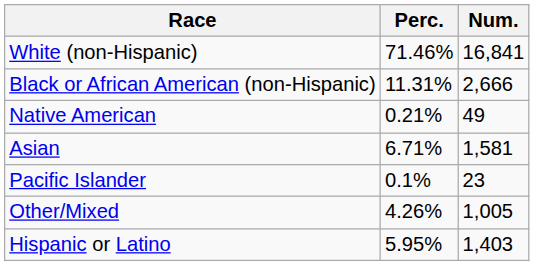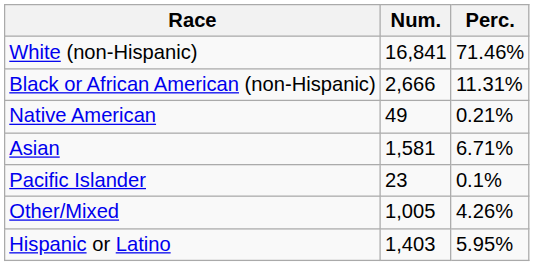 <table class="wikitable">
 <tr>
 <th>Race</th>
+<th>Num.</th>
 <th>Perc.</th>
-<th>Num.</th>
 </tr>
 <tr>
 <td><a href='#'>White</a> (non-Hispanic)</td>
+<td>16,841</td>
 <td>71.46%</td>
-<td>16,841</td>
 </tr>
 <tr>
 <td><a href='#'>Black or African American</a> (non-Hispanic)</td>
+<td>2,666</td>
 <td>11.31%</td>
-<td>2,666</td>
 </tr>
 <tr>
 <td><a href='#'>Native American</a></td>
+<td>49</td>
 <td>0.21%</td>
-<td>49</td>
 </tr>
 <tr>
 <td><a href='#'>Asian</a></td>
+<td>1,581</td>
 <td>6.71%</td>
-<td>1,581</td>
 </tr>
 <tr>
 <td><a href='#'>Pacific Islander</a></td>
+<td>23</td>
 <td>0.1%</td>
-<td>23</td>
 </tr>
 <tr>
 <td><a href='#'>Other/Mixed</a></td>
+<td>1,005</td>
 <td>4.26%</td>
-<td>1,005</td>
 </tr>
 <tr>
 <td><a href='#'>Hispanic</a> or <a href='#'>Latino</a></td>
+<td>1,403</td>
 <td>5.95%</td>
-<td>1,403</td>
 </tr>
 </table>
